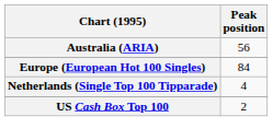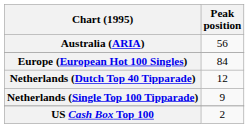 <table class="wikitable sortable plainrowheaders" style="text-align:center">
 <tr>
 <th>Chart (1995)</th>
 <th>Peak<br>position</th>
 </tr>
 <tr>
 <th scope="row">Australia (<a href='#'>ARIA</a>)</th>
 <td>56</td>
 </tr>
 <tr>
 </tr>
 <tr>
 </tr>
 <tr>
 <th scope="row">Europe (<a href='#'>European Hot 100 Singles</a>)</th>
 <td>84</td>
 </tr>
 <tr>
+<th scope="row">Netherlands (<a href='#'>Dutch Top 40 Tipparade</a>)</th>
+<td>12</td>
+</tr>
+<tr>
 <th scope="row">Netherlands (<a href='#'>Single Top 100 Tipparade</a>)</th>
-<td>4</td>
+<td>9</td>
 </tr>
 <tr>
 </tr>
 <tr>
 </tr>
 <tr>
 </tr>
 <tr>
 </tr>
 <tr>
 </tr>
 <tr>
 </tr>
 <tr>
 </tr>
 <tr>
 </tr>
 <tr>
 </tr>
 <tr>
 </tr>
 <tr>
 <th scope="row">US <a href='#'><em>Cash Box</em> Top 100</a></th>
 <td>2</td>
 </tr>
 </table>
